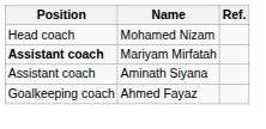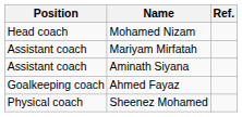 <table class="wikitable">
 <tr>
 <th>Position</th>
 <th>Name</th>
 <th>Ref.</th>
 </tr>
 <tr>
 <td Coach (sport)#Association football>Head coach</td>
 <td> Mohamed Nizam</td>
 <td></td>
 </tr>
 <tr>
-<td><strong>Assistant coach</strong></td>
+<td>Assistant coach</td>
 <td> Mariyam Mirfatah</td>
 <td></td>
 </tr>
 <tr>
 <td>Assistant coach</td>
 <td> Aminath Siyana</td>
 <td></td>
 </tr>
 <tr>
 <td>Goalkeeping coach</td>
 <td> Ahmed Fayaz</td>
 <td></td>
 </tr>
+<tr>
+<td>Physical coach</td>
+<td> Sheenez Mohamed</td>
+<td><br></td>
+</tr>
 </table>
